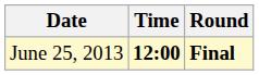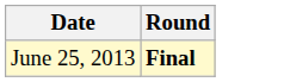 <table class="wikitable">
 <tr>
 <th>Date</th>
-<th>Time</th>
 <th>Round</th>
 </tr>
 <tr style=background:lemonchiffon>
 <td>June 25, 2013</td>
-<td><strong>12:00</strong></td>
 <td><strong>Final</strong></td>
 </tr>
 </table>
